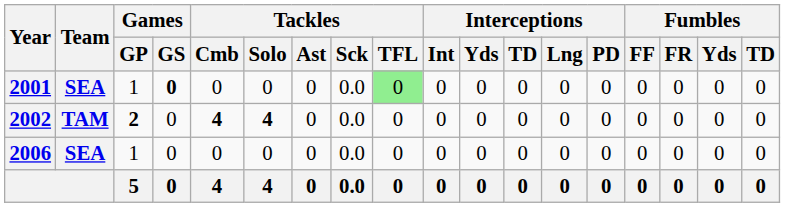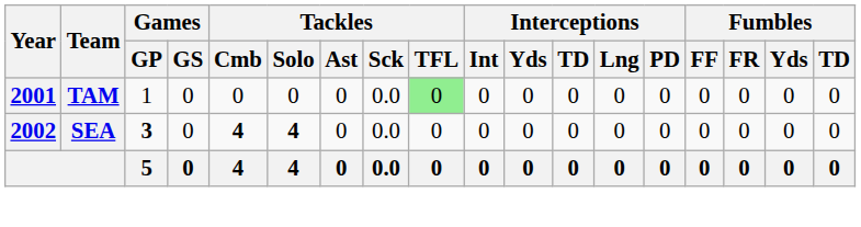 <table class="wikitable" style="text-align:center">
 <tr>
 <th rowspan="2">Year</th>
 <th rowspan="2">Team</th>
 <th colspan="2">Games</th>
 <th colspan="5">Tackles</th>
 <th colspan="5">Interceptions</th>
 <th colspan="4">Fumbles</th>
 </tr>
 <tr>
 <th>GP</th>
 <th>GS</th>
 <th>Cmb</th>
 <th>Solo</th>
 <th>Ast</th>
 <th>Sck</th>
 <th>TFL</th>
 <th>Int</th>
 <th>Yds</th>
 <th>TD</th>
 <th>Lng</th>
 <th>PD</th>
 <th>FF</th>
 <th>FR</th>
 <th>Yds</th>
 <th>TD</th>
 </tr>
 <tr>
 <th><a href='#'>2001</a></th>
-<th><a href='#'>SEA</a></th>
+<th><a href='#'>TAM</a></th>
 <td>1</td>
-<td><strong>0</strong></td>
+<td>0</td>
 <td>0</td>
 <td>0</td>
 <td>0</td>
 <td>0.0</td>
 <td style="background: lightgreen;">0</td>
 <td>0</td>
 <td>0</td>
 <td>0</td>
 <td>0</td>
 <td>0</td>
 <td>0</td>
 <td>0</td>
 <td>0</td>
 <td>0</td>
 </tr>
 <tr>
 <th><a href='#'>2002</a></th>
-<th><a href='#'>TAM</a></th>
-<td><strong>2</strong></td>
+<th><a href='#'>SEA</a></th>
+<td><strong>3</strong></td>
 <td>0</td>
 <td><strong>4</strong></td>
 <td><strong>4</strong></td>
-<td>0</td>
-<td>0.0</td>
-<td>0</td>
-<td>0</td>
-<td>0</td>
-<td>0</td>
-<td>0</td>
-<td>0</td>
-<td>0</td>
-<td>0</td>
-<td>0</td>
-<td>0</td>
-</tr>
-<tr>
-<th><a href='#'>2006</a></th>
-<th><a href='#'>SEA</a></th>
-<td>1</td>
-<td>0</td>
-<td>0</td>
-<td>0</td>
 <td>0</td>
 <td>0.0</td>
 <td>0</td>
 <td>0</td>
 <td>0</td>
 <td>0</td>
 <td>0</td>
 <td>0</td>
 <td>0</td>
 <td>0</td>
 <td>0</td>
 <td>0</td>
 </tr>
 <tr>
 <th colspan="2"></th>
 <th>5</th>
 <th>0</th>
 <th>4</th>
 <th>4</th>
 <th>0</th>
 <th>0.0</th>
 <th>0</th>
 <th>0</th>
 <th>0</th>
 <th>0</th>
 <th>0</th>
 <th>0</th>
 <th>0</th>
 <th>0</th>
 <th>0</th>
 <th>0</th>
 </tr>
 </table>
